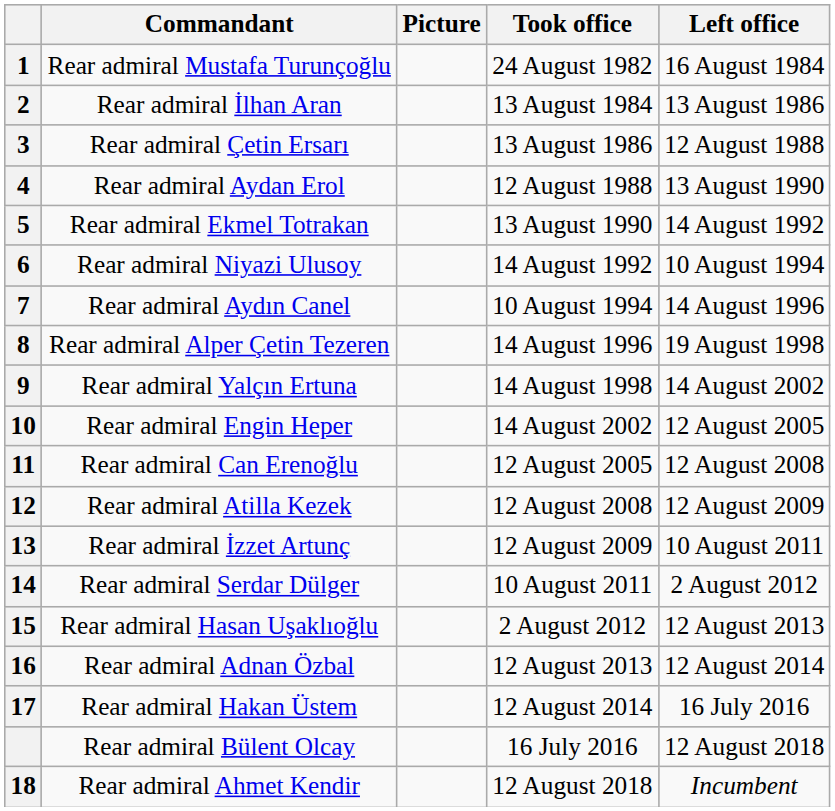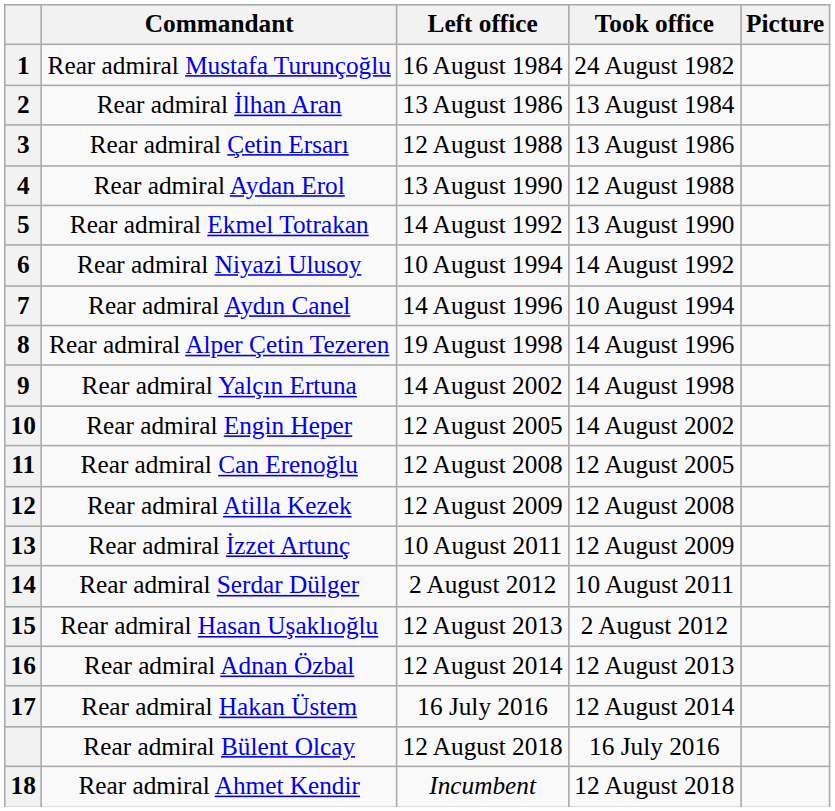 <table class="wikitable" style="text-align:center">
 <tr>
 <th></th>
 <th>Commandant</th>
+<th>Left office</th>
+<th>Took office</th>
 <th>Picture</th>
-<th>Took office</th>
-<th>Left office</th>
 </tr>
 <tr>
 <th>1</th>
 <td>Rear admiral <a href='#'>Mustafa Turunçoğlu</a></td>
+<td>16 August 1984</td>
+<td>24 August 1982</td>
 <td></td>
-<td>24 August 1982</td>
-<td>16 August 1984</td>
 </tr>
 <tr>
 <th>2</th>
 <td>Rear admiral <a href='#'>İlhan Aran</a></td>
+<td>13 August 1986</td>
+<td>13 August 1984</td>
 <td></td>
-<td>13 August 1984</td>
-<td>13 August 1986</td>
 </tr>
 <tr>
 <th>3</th>
 <td>Rear admiral <a href='#'>Çetin Ersarı</a></td>
+<td>12 August 1988</td>
+<td>13 August 1986</td>
 <td></td>
-<td>13 August 1986</td>
-<td>12 August 1988</td>
 </tr>
 <tr>
 <th>4</th>
 <td>Rear admiral <a href='#'>Aydan Erol</a></td>
+<td>13 August 1990</td>
+<td>12 August 1988</td>
 <td></td>
-<td>12 August 1988</td>
-<td>13 August 1990</td>
 </tr>
 <tr>
 <th>5</th>
 <td>Rear admiral <a href='#'>Ekmel Totrakan</a></td>
+<td>14 August 1992</td>
+<td>13 August 1990</td>
 <td></td>
-<td>13 August 1990</td>
-<td>14 August 1992</td>
 </tr>
 <tr>
 <th>6</th>
 <td>Rear admiral <a href='#'>Niyazi Ulusoy</a></td>
+<td>10 August 1994</td>
+<td>14 August 1992</td>
 <td></td>
-<td>14 August 1992</td>
-<td>10 August 1994</td>
 </tr>
 <tr>
 <th>7</th>
 <td>Rear admiral <a href='#'>Aydın Canel</a></td>
+<td>14 August 1996</td>
+<td>10 August 1994</td>
 <td></td>
-<td>10 August 1994</td>
-<td>14 August 1996</td>
 </tr>
 <tr>
 <th>8</th>
 <td>Rear admiral <a href='#'>Alper Çetin Tezeren</a></td>
+<td>19 August 1998</td>
+<td>14 August 1996</td>
 <td></td>
-<td>14 August 1996</td>
-<td>19 August 1998</td>
 </tr>
 <tr>
 <th>9</th>
 <td>Rear admiral <a href='#'>Yalçın Ertuna</a></td>
+<td>14 August 2002</td>
+<td>14 August 1998</td>
 <td></td>
-<td>14 August 1998</td>
-<td>14 August 2002</td>
 </tr>
 <tr>
 <th>10</th>
 <td>Rear admiral <a href='#'>Engin Heper</a></td>
+<td>12 August 2005</td>
+<td>14 August 2002</td>
 <td></td>
-<td>14 August 2002</td>
-<td>12 August 2005</td>
 </tr>
 <tr>
 <th>11</th>
 <td>Rear admiral <a href='#'>Can Erenoğlu</a></td>
+<td>12 August 2008</td>
+<td>12 August 2005</td>
 <td></td>
-<td>12 August 2005</td>
-<td>12 August 2008</td>
 </tr>
 <tr>
 <th>12</th>
 <td>Rear admiral <a href='#'>Atilla Kezek</a></td>
+<td>12 August 2009</td>
+<td>12 August 2008</td>
 <td></td>
-<td>12 August 2008</td>
-<td>12 August 2009</td>
 </tr>
 <tr>
 <th>13</th>
 <td>Rear admiral <a href='#'>İzzet Artunç</a></td>
+<td>10 August 2011</td>
+<td>12 August 2009</td>
 <td></td>
-<td>12 August 2009</td>
-<td>10 August 2011</td>
 </tr>
 <tr>
 <th>14</th>
 <td>Rear admiral <a href='#'>Serdar Dülger</a></td>
+<td>2 August 2012</td>
+<td>10 August 2011</td>
 <td></td>
-<td>10 August 2011</td>
-<td>2 August 2012</td>
 </tr>
 <tr>
 <th>15</th>
 <td>Rear admiral <a href='#'>Hasan Uşaklıoğlu</a></td>
+<td>12 August 2013</td>
+<td>2 August 2012</td>
 <td></td>
-<td>2 August 2012</td>
-<td>12 August 2013</td>
 </tr>
 <tr>
 <th>16</th>
 <td>Rear admiral <a href='#'>Adnan Özbal</a></td>
+<td>12 August 2014</td>
+<td>12 August 2013</td>
 <td></td>
-<td>12 August 2013</td>
-<td>12 August 2014</td>
 </tr>
 <tr>
 <th>17</th>
 <td>Rear admiral <a href='#'>Hakan Üstem</a></td>
+<td>16 July 2016</td>
+<td>12 August 2014</td>
 <td></td>
-<td>12 August 2014</td>
-<td>16 July 2016</td>
 </tr>
 <tr>
 <th></th>
 <td>Rear admiral <a href='#'>Bülent Olcay</a><br></td>
+<td>12 August 2018</td>
+<td>16 July 2016</td>
 <td></td>
-<td>16 July 2016</td>
-<td>12 August 2018</td>
 </tr>
 <tr>
 <th>18</th>
 <td>Rear admiral <a href='#'>Ahmet Kendir</a></td>
+<td><em>Incumbent</em></td>
+<td>12 August 2018</td>
 <td></td>
-<td>12 August 2018</td>
-<td><em>Incumbent</em></td>
 </tr>
 </table>
